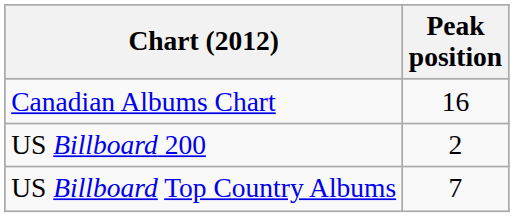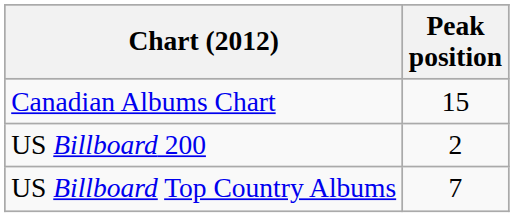 <table class="wikitable sortable">
 <tr>
 <th>Chart (2012)</th>
 <th>Peak<br>position</th>
 </tr>
 <tr>
 <td><a href='#'>Canadian Albums Chart</a></td>
-<td align="center">16</td>
+<td align="center">15</td>
 </tr>
 <tr>
 <td>US <a href='#'><em>Billboard</em> 200</a></td>
 <td align="center">2</td>
 </tr>
 <tr>
 <td>US <em><a href='#'>Billboard</a></em> <a href='#'>Top Country Albums</a></td>
 <td align="center">7</td>
 </tr>
 </table>
